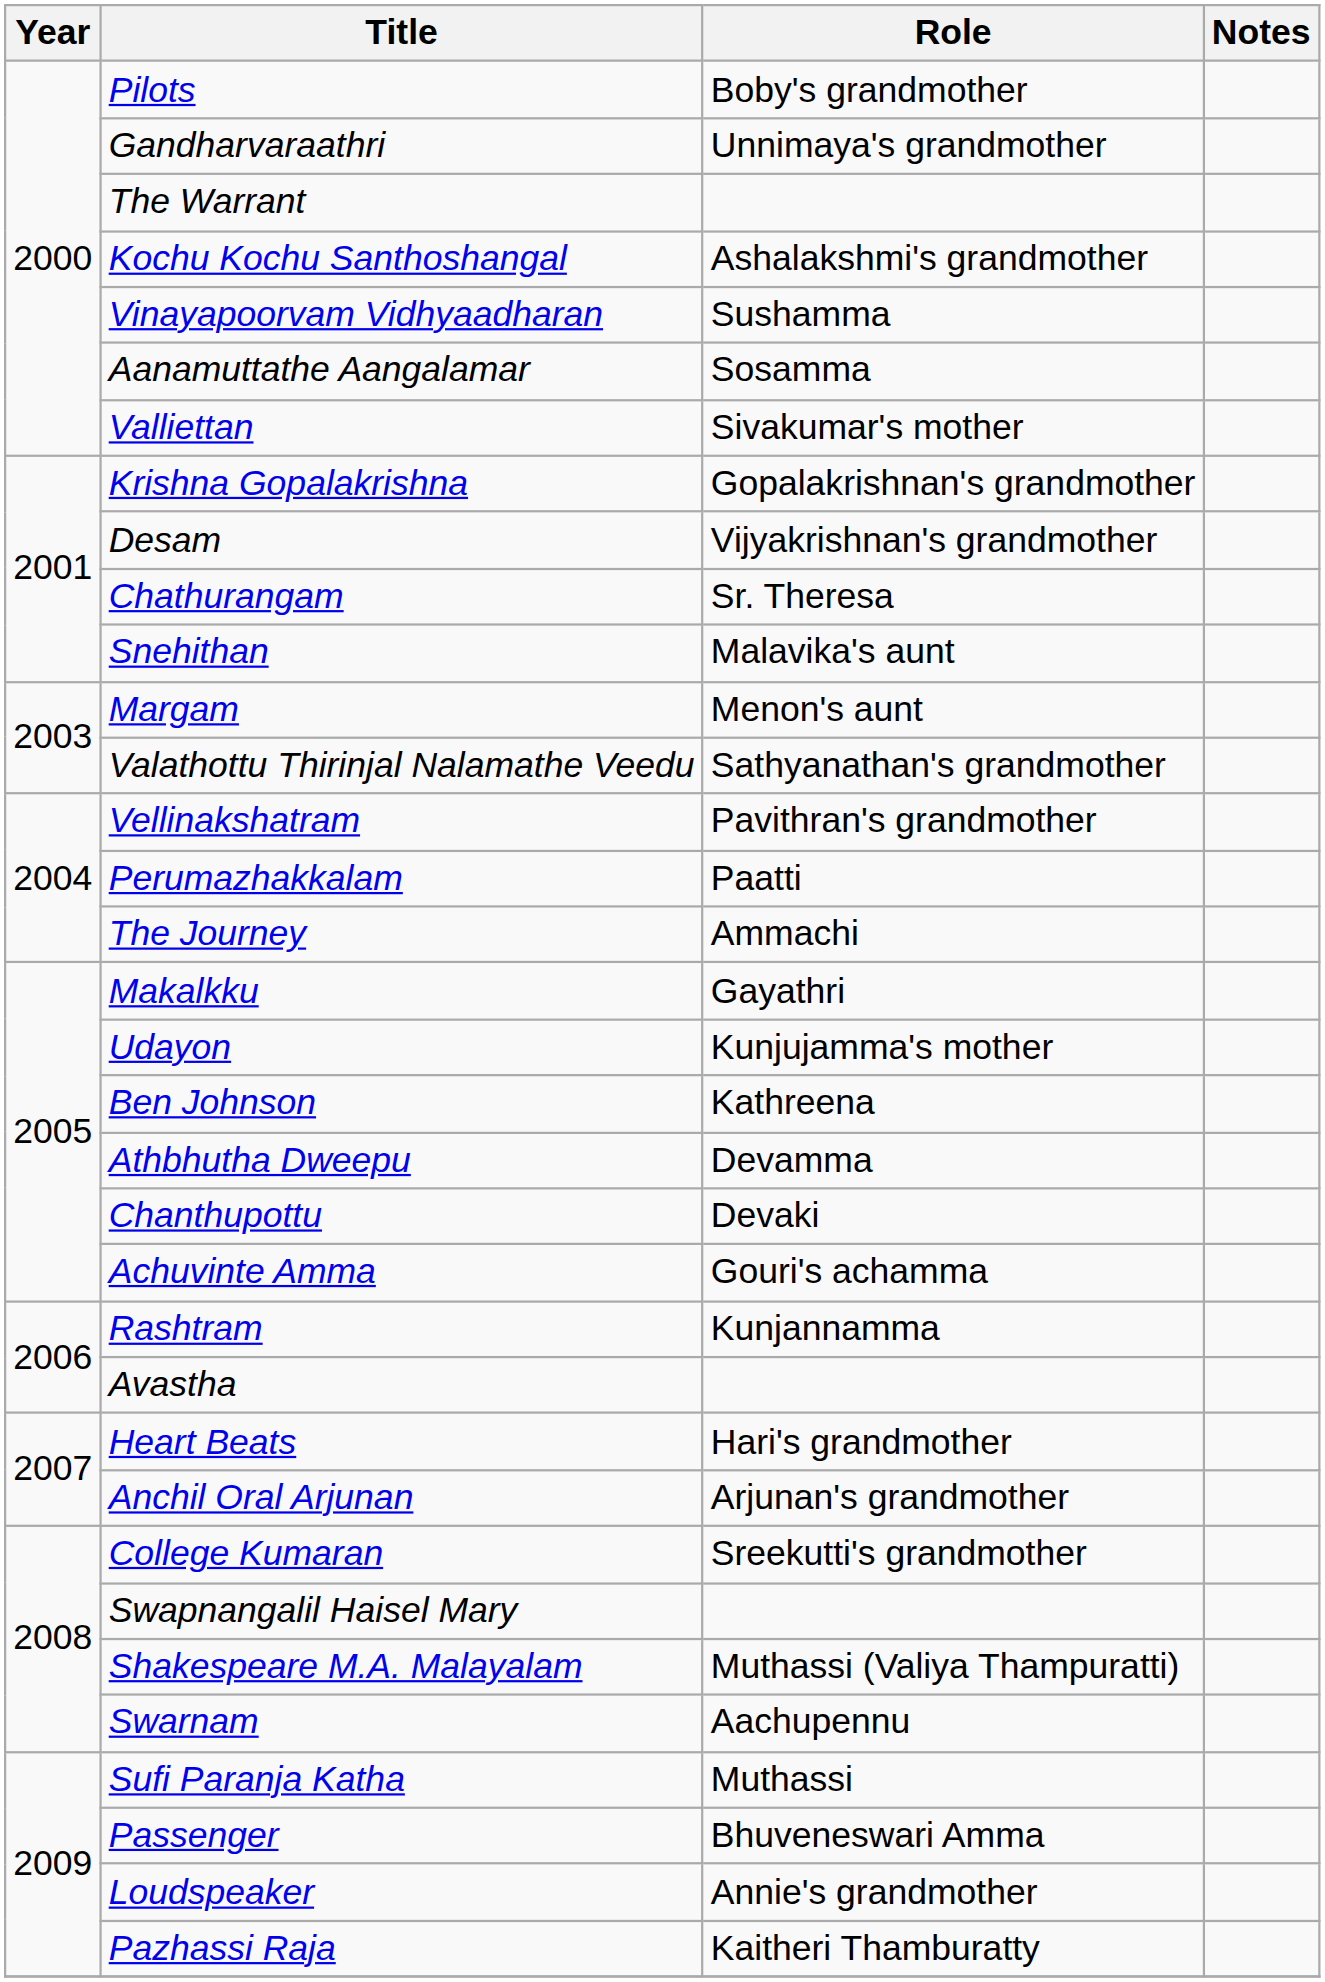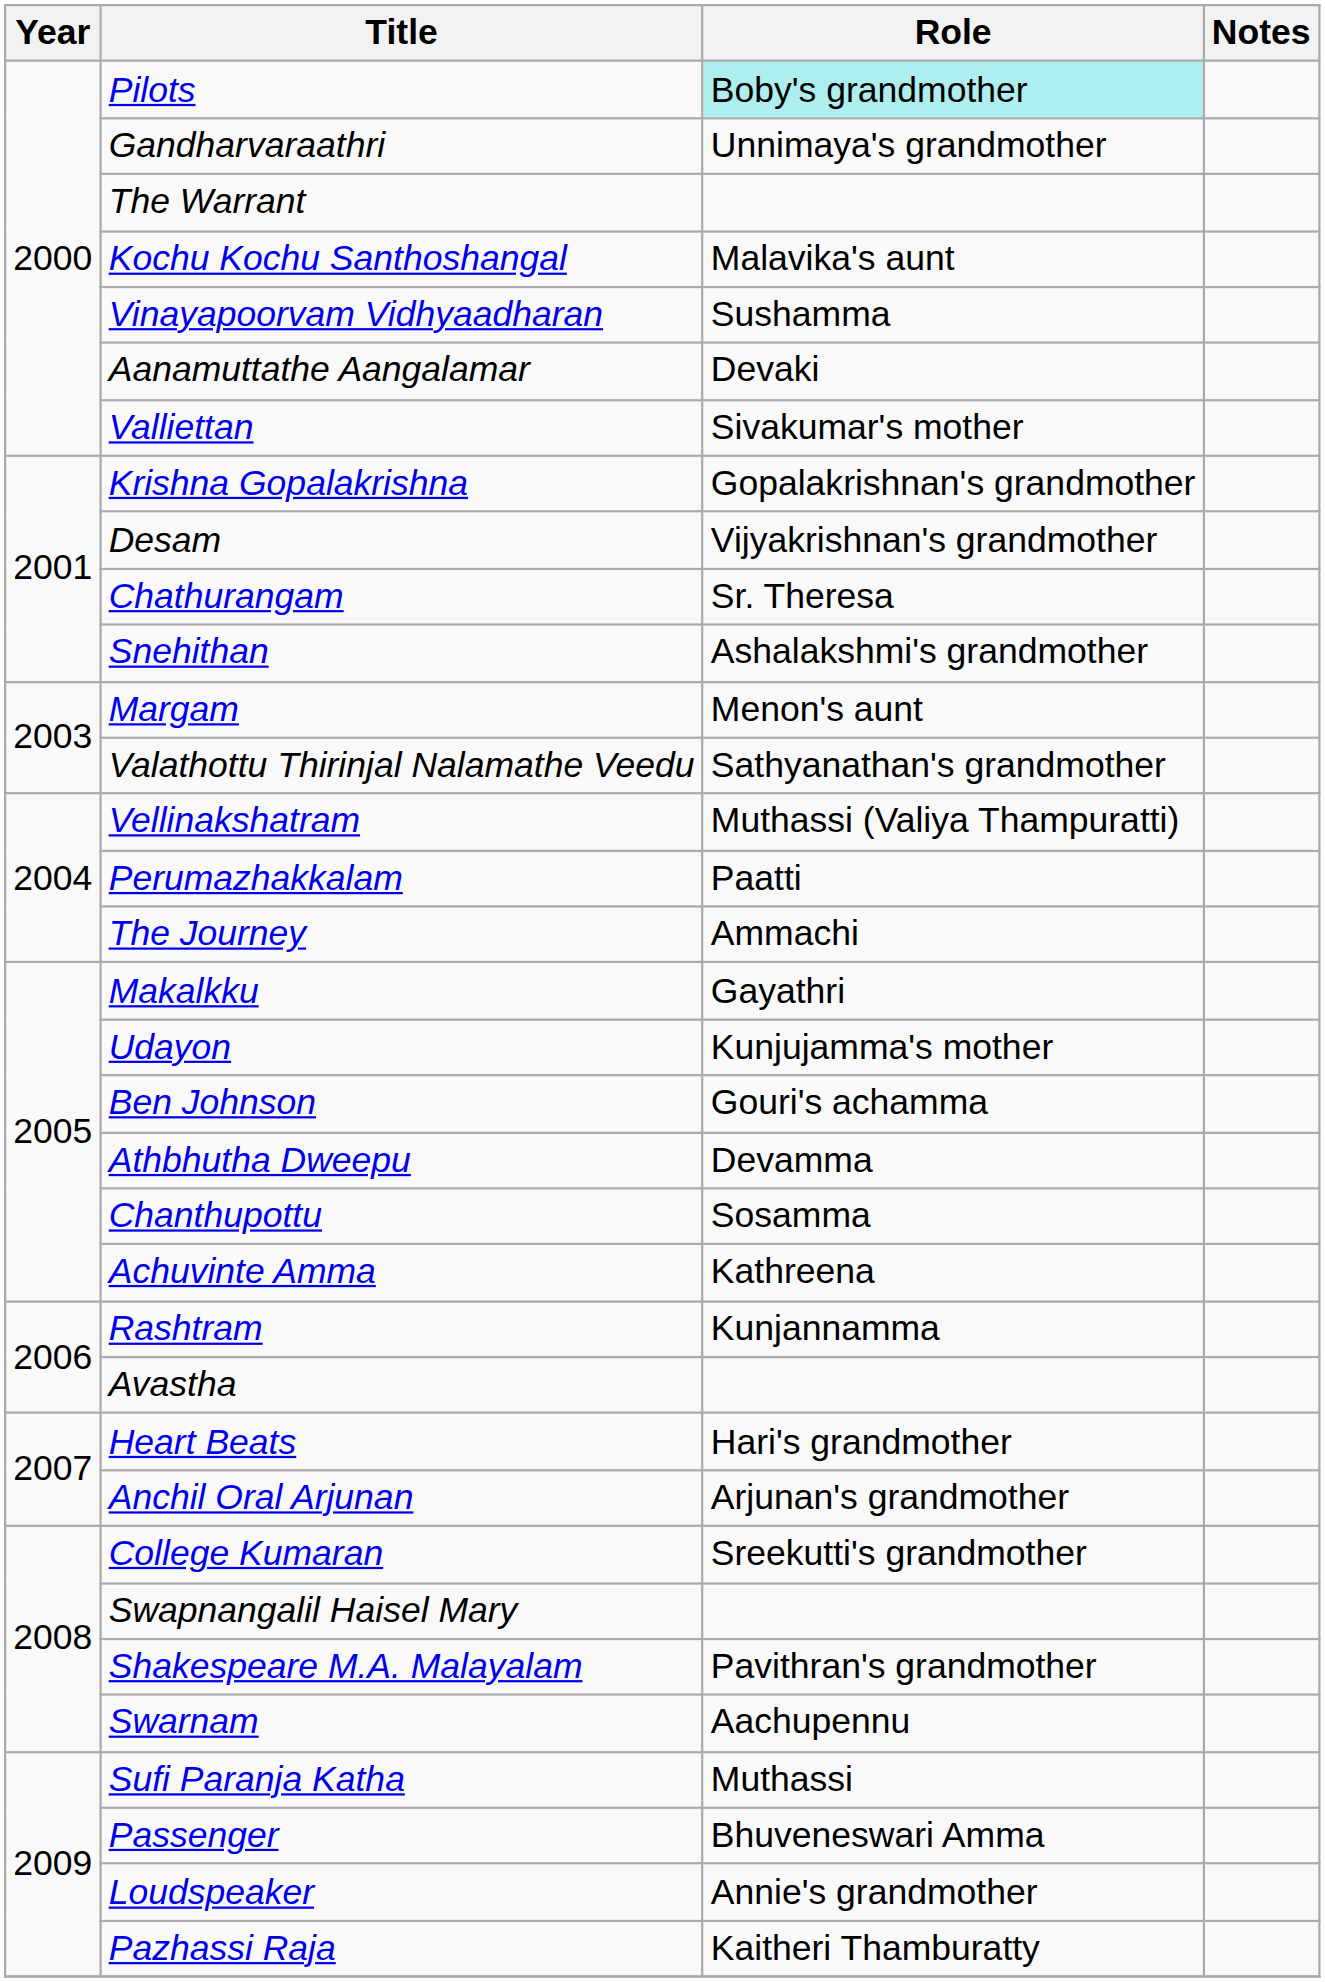 <table class="wikitable sortable">
 <tr>
 <th>Year</th>
 <th>Title</th>
 <th>Role</th>
 <th class="unsortable">Notes</th>
 </tr>
 <tr>
 <td rowspan=7>2000</td>
 <td><em><a href='#'>Pilots</a></em></td>
-<td>Boby's grandmother</td>
+<td style="background: paleturquoise;">Boby's grandmother</td>
 <td></td>
 </tr>
 <tr>
 <td><em>Gandharvaraathri</em></td>
 <td>Unnimaya's grandmother</td>
 <td></td>
 </tr>
 <tr>
 <td><em>The Warrant</em></td>
 <td></td>
 <td></td>
 </tr>
 <tr>
 <td><em><a href='#'>Kochu Kochu Santhoshangal</a></em></td>
-<td>Ashalakshmi's grandmother</td>
+<td>Malavika's aunt</td>
 <td></td>
 </tr>
 <tr>
 <td><em><a href='#'>Vinayapoorvam Vidhyaadharan</a></em></td>
 <td>Sushamma</td>
 <td></td>
 </tr>
 <tr>
 <td><em>Aanamuttathe Aangalamar</em></td>
-<td>Sosamma</td>
+<td>Devaki</td>
 <td></td>
 </tr>
 <tr>
 <td><em><a href='#'>Valliettan</a></em></td>
 <td>Sivakumar's mother</td>
 <td></td>
 </tr>
 <tr>
 <td rowspan=4>2001</td>
 <td><em><a href='#'>Krishna Gopalakrishna</a></em></td>
 <td>Gopalakrishnan's grandmother</td>
 <td></td>
 </tr>
 <tr>
 <td><em>Desam</em></td>
 <td>Vijyakrishnan's grandmother</td>
 <td></td>
 </tr>
 <tr>
 <td><em><a href='#'>Chathurangam</a></em></td>
 <td>Sr. Theresa</td>
 <td></td>
 </tr>
 <tr>
 <td><em><a href='#'>Snehithan</a></em></td>
-<td>Malavika's aunt</td>
+<td>Ashalakshmi's grandmother</td>
 <td></td>
 </tr>
 <tr>
 <td rowspan=2>2003</td>
 <td><em><a href='#'>Margam</a></em></td>
 <td>Menon's aunt</td>
 <td></td>
 </tr>
 <tr>
 <td><em>Valathottu Thirinjal Nalamathe Veedu</em></td>
 <td>Sathyanathan's grandmother</td>
 <td></td>
 </tr>
 <tr>
 <td rowspan=3>2004</td>
 <td><em><a href='#'>Vellinakshatram</a></em></td>
-<td>Pavithran's grandmother</td>
+<td>Muthassi (Valiya Thampuratti)</td>
 <td></td>
 </tr>
 <tr>
 <td><em><a href='#'>Perumazhakkalam</a></em></td>
 <td>Paatti</td>
 <td></td>
 </tr>
 <tr>
 <td><em><a href='#'>The Journey</a></em></td>
 <td>Ammachi</td>
 <td></td>
 </tr>
 <tr>
 <td rowspan=6>2005</td>
 <td><em><a href='#'>Makalkku</a></em></td>
 <td>Gayathri</td>
 <td></td>
 </tr>
 <tr>
 <td><em><a href='#'>Udayon</a></em></td>
 <td>Kunjujamma's mother</td>
 <td></td>
 </tr>
 <tr>
 <td><em><a href='#'>Ben Johnson</a></em></td>
-<td>Kathreena</td>
+<td>Gouri's achamma</td>
 <td></td>
 </tr>
 <tr>
 <td><em><a href='#'>Athbhutha Dweepu</a></em></td>
 <td>Devamma</td>
 <td></td>
 </tr>
 <tr>
 <td><em><a href='#'>Chanthupottu</a></em></td>
-<td>Devaki</td>
+<td>Sosamma</td>
 <td></td>
 </tr>
 <tr>
 <td><em><a href='#'>Achuvinte Amma</a></em></td>
-<td>Gouri's achamma</td>
+<td>Kathreena</td>
 <td></td>
 </tr>
 <tr>
 <td rowspan=2>2006</td>
 <td><em><a href='#'>Rashtram</a></em></td>
 <td>Kunjannamma</td>
 <td></td>
 </tr>
 <tr>
 <td><em>Avastha</em></td>
 <td></td>
 <td></td>
 </tr>
 <tr>
 <td rowspan=2>2007</td>
 <td><em><a href='#'>Heart Beats</a></em></td>
 <td>Hari's grandmother</td>
 <td></td>
 </tr>
 <tr>
 <td><em><a href='#'>Anchil Oral Arjunan</a></em></td>
 <td>Arjunan's grandmother</td>
 <td></td>
 </tr>
 <tr>
 <td rowspan=4>2008</td>
 <td><em><a href='#'>College Kumaran</a></em></td>
 <td>Sreekutti's grandmother</td>
 <td></td>
 </tr>
 <tr>
 <td><em>Swapnangalil Haisel Mary</em></td>
 <td></td>
 <td></td>
 </tr>
 <tr>
 <td><em><a href='#'>Shakespeare M.A. Malayalam</a></em></td>
-<td>Muthassi (Valiya Thampuratti)</td>
+<td>Pavithran's grandmother</td>
 <td></td>
 </tr>
 <tr>
 <td><em><a href='#'>Swarnam</a></em></td>
 <td>Aachupennu</td>
 <td></td>
 </tr>
 <tr>
 <td rowspan=4>2009</td>
 <td><em><a href='#'>Sufi Paranja Katha</a></em></td>
 <td>Muthassi</td>
 <td></td>
 </tr>
 <tr>
 <td><em><a href='#'>Passenger</a></em></td>
 <td>Bhuveneswari Amma</td>
 <td></td>
 </tr>
 <tr>
 <td><em><a href='#'>Loudspeaker</a></em></td>
 <td>Annie's grandmother</td>
 <td></td>
 </tr>
 <tr>
 <td><em><a href='#'>Pazhassi Raja</a></em></td>
 <td>Kaitheri Thamburatty</td>
 <td></td>
 </tr>
 <tr>
 </tr>
 </table>
